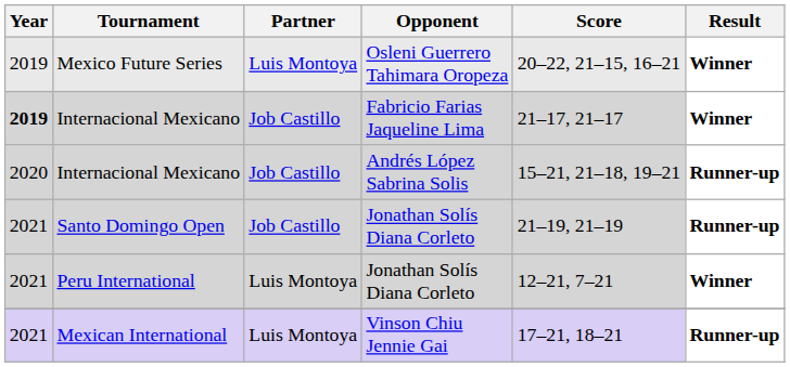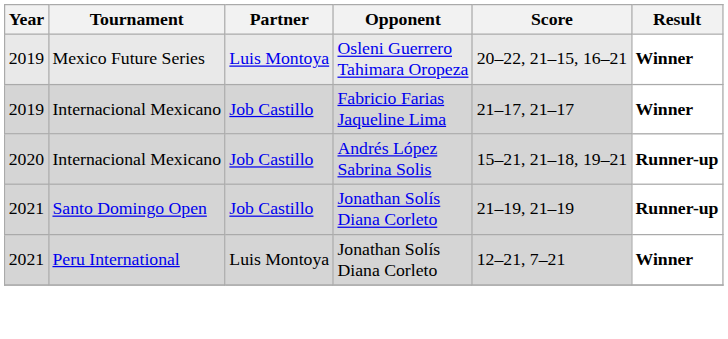 <table class="sortable wikitable" style="font-size: 90%;">
 <tr>
 <th>Year</th>
 <th>Tournament</th>
 <th>Partner</th>
 <th>Opponent</th>
 <th>Score</th>
 <th>Result</th>
 </tr>
 <tr style="background:#E9E9E9">
 <td align="center">2019</td>
 <td align="left">Mexico Future Series</td>
 <td align="left"> <a href='#'>Luis Montoya</a></td>
 <td align="left"> <a href='#'>Osleni Guerrero</a> <br>  <a href='#'>Tahimara Oropeza</a></td>
 <td align="left">20–22, 21–15, 16–21</td>
 <td style="text-align:left; background:white"> <strong>Winner</strong></td>
 </tr>
 <tr style="background:#D5D5D5">
-<td align="center"><strong>2019</strong></td>
+<td align="center">2019</td>
 <td align="left">Internacional Mexicano</td>
 <td align="left"> <a href='#'>Job Castillo</a></td>
 <td align="left"> <a href='#'>Fabricio Farias</a> <br>  <a href='#'>Jaqueline Lima</a></td>
 <td align="left">21–17, 21–17</td>
 <td style="text-align:left; background:white"> <strong>Winner</strong></td>
 </tr>
 <tr style="background:#D5D5D5">
 <td align="center">2020</td>
 <td align="left">Internacional Mexicano</td>
 <td align="left"> <a href='#'>Job Castillo</a></td>
 <td align="left"> <a href='#'>Andrés López</a> <br>  <a href='#'>Sabrina Solis</a></td>
 <td align="left">15–21, 21–18, 19–21</td>
 <td style="text-align:left; background:white"> <strong>Runner-up</strong></td>
 </tr>
 <tr bgcolor="#D5D5D5">
 <td align="center">2021</td>
 <td align="left"><a href='#'>Santo Domingo Open</a></td>
 <td align="left"> <a href='#'>Job Castillo</a></td>
 <td align="left"> <a href='#'>Jonathan Solís</a><br> <a href='#'>Diana Corleto</a></td>
 <td align="left">21–19, 21–19</td>
 <td style="text-align:left; background:white"> <strong>Runner-up</strong></td>
 </tr>
 <tr bgcolor="#D5D5D5">
 <td align="center">2021</td>
 <td align="left"><a href='#'>Peru International</a></td>
 <td align="left"> Luis Montoya</td>
 <td align="left"> Jonathan Solís<br> Diana Corleto</td>
 <td align="left">12–21, 7–21</td>
 <td style="text-align:left; background:white"> <strong>Winner</strong></td>
 </tr>
 <tr>
 </tr>
-<tr style="background:#D8CEF6">
-<td align="center">2021</td>
-<td align="left"><a href='#'>Mexican International</a></td>
-<td align="left"> Luis Montoya</td>
-<td align="left"> <a href='#'>Vinson Chiu</a> <br>  <a href='#'>Jennie Gai</a></td>
-<td align="left">17–21, 18–21</td>
-<td style="text-align:left; background:white"> <strong>Runner-up</strong></td>
-</tr>
 </table>
